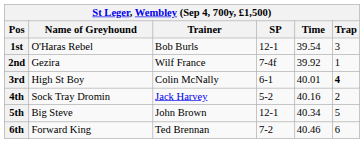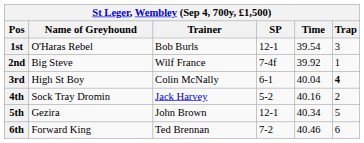 <table class="wikitable">
 <tr>
 <th colspan="6"><a href='#'>St Leger</a>, <a href='#'>Wembley</a> (Sep 4, 700y, £1,500)</th>
 </tr>
 <tr>
 <th width=30>Pos</th>
 <th width=180>Name of Greyhound</th>
 <th width=150>Trainer</th>
 <th width=50>SP</th>
 <th width=50>Time</th>
 <th width=30>Trap</th>
 </tr>
 <tr>
 <th>1st</th>
 <td>O'Haras Rebel</td>
 <td>Bob Burls</td>
 <td>12-1</td>
 <td>39.54</td>
 <td>3</td>
 </tr>
 <tr>
 <th>2nd</th>
-<td>Gezira</td>
+<td>Big Steve</td>
 <td>Wilf France</td>
 <td>7-4f</td>
 <td>39.92</td>
 <td>1</td>
 </tr>
 <tr>
 <th>3rd</th>
 <td>High St Boy</td>
 <td>Colin McNally</td>
 <td>6-1</td>
-<td>40.01</td>
+<td>40.04</td>
 <td><strong>4</strong></td>
 </tr>
 <tr>
 <th>4th</th>
 <td>Sock Tray Dromin</td>
 <td><a href='#'>Jack Harvey</a></td>
 <td>5-2</td>
 <td>40.16</td>
 <td>2</td>
 </tr>
 <tr>
 <th>5th</th>
-<td>Big Steve</td>
+<td>Gezira</td>
 <td>John Brown</td>
 <td>12-1</td>
 <td>40.34</td>
 <td>5</td>
 </tr>
 <tr>
 <th>6th</th>
 <td>Forward King</td>
 <td>Ted Brennan</td>
 <td>7-2</td>
 <td>40.46</td>
 <td>6</td>
 </tr>
 </table>
